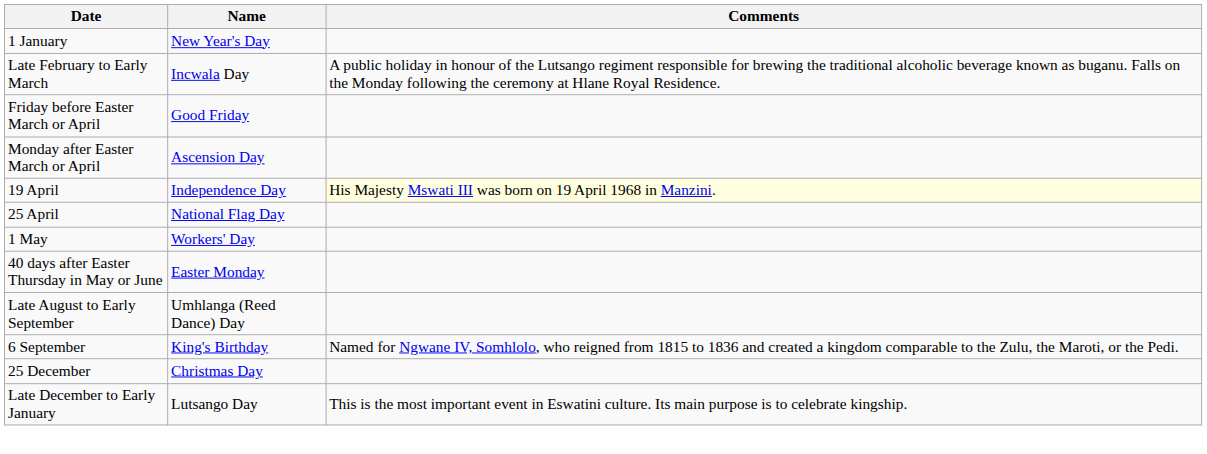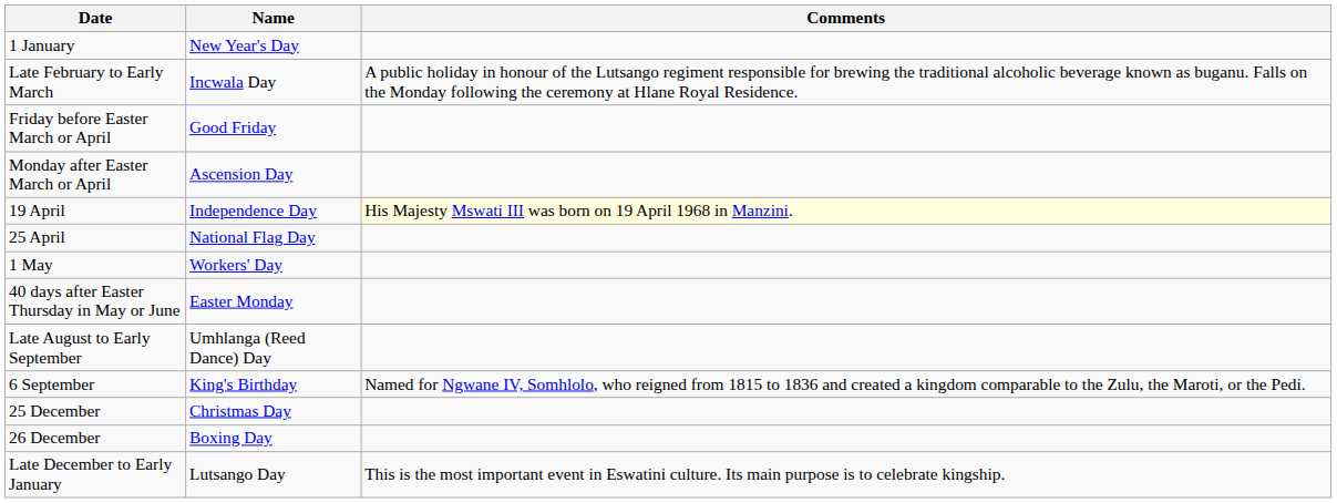 <table class="wikitable">
 <tr>
 <th>Date</th>
 <th>Name</th>
 <th>Comments</th>
 </tr>
 <tr>
 <td>1 January</td>
 <td><a href='#'>New Year's Day</a></td>
 </tr>
 <tr>
 <td>Late February to Early March</td>
 <td><a href='#'>Incwala</a> Day</td>
 <td>A public holiday in honour of the Lutsango regiment responsible for brewing the traditional alcoholic beverage known as buganu. Falls on the Monday following the ceremony at Hlane Royal Residence.</td>
 </tr>
 <tr>
 <td>Friday before Easter<br>March or April</td>
 <td><a href='#'>Good Friday</a></td>
 <td></td>
 </tr>
 <tr>
 <td>Monday after Easter<br>March or April</td>
 <td><a href='#'>Ascension Day</a></td>
 <td></td>
 </tr>
 <tr>
 <td>19 April</td>
 <td><a href='#'>Independence Day</a></td>
 <td style="background: lightyellow;">His Majesty <a href='#'>Mswati III</a> was born on 19 April 1968 in <a href='#'>Manzini</a>.</td>
 </tr>
 <tr>
 <td>25 April</td>
 <td><a href='#'>National Flag Day</a></td>
 <td></td>
 </tr>
 <tr>
 <td>1 May</td>
 <td><a href='#'>Workers' Day</a></td>
 <td></td>
 </tr>
 <tr>
 <td>40 days after Easter<br>Thursday in May or June</td>
 <td><a href='#'>Easter Monday</a></td>
 <td></td>
 </tr>
 <tr>
 <td>Late August to Early September</td>
 <td>Umhlanga (Reed Dance) Day</td>
 <td></td>
 </tr>
 <tr>
 <td>6 September</td>
 <td><a href='#'>King's Birthday</a></td>
 <td>Named for <a href='#'>Ngwane IV, Somhlolo</a>, who reigned from 1815 to 1836 and created a kingdom comparable to the Zulu, the Maroti, or the Pedi.</td>
 </tr>
 <tr>
 <td>25 December</td>
 <td><a href='#'>Christmas Day</a></td>
 <td></td>
 </tr>
 <tr>
+<td>26 December</td>
+<td><a href='#'>Boxing Day</a></td>
+<td></td>
+</tr>
+<tr>
 <td>Late December to Early January</td>
 <td>Lutsango Day</td>
 <td>This is the most important event in Eswatini culture. Its main purpose is to celebrate kingship.</td>
 </tr>
 </table>
